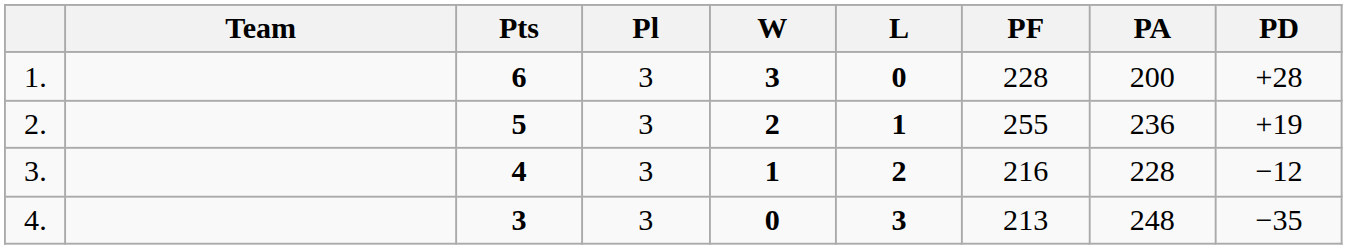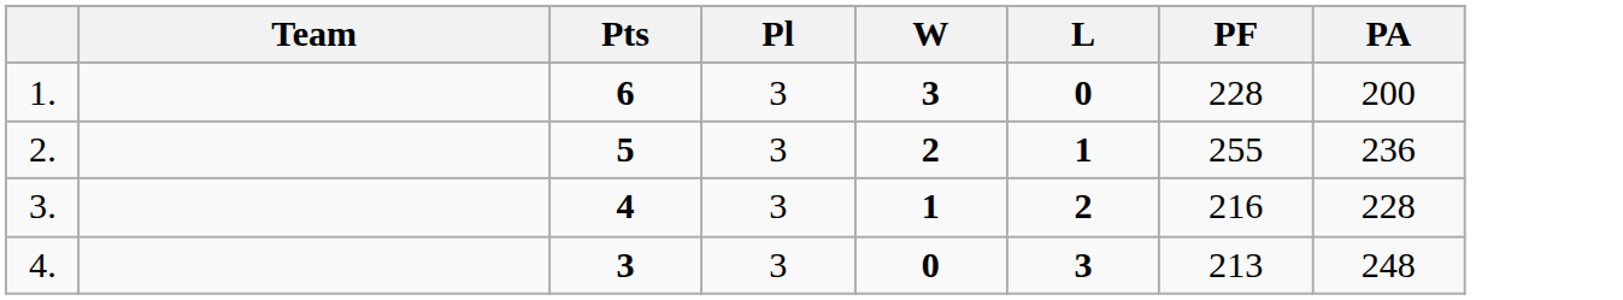 <table class=wikitable style="text-align:center">
 <tr bgcolor="#DCDCDC">
 <th width="25"></th>
 <th width="200">Team</th>
 <th width="60">Pts</th>
 <th width="60">Pl</th>
 <th width="60">W</th>
 <th width="60">L</th>
 <th width="60">PF</th>
 <th width="60">PA</th>
-<th width="60">PD</th>
 </tr>
 <tr>
 <td>1.</td>
 <td align=left></td>
 <td><strong>6</strong></td>
 <td>3</td>
 <td><strong>3</strong></td>
 <td><strong>0</strong></td>
 <td>228</td>
 <td>200</td>
-<td>+28</td>
 </tr>
 <tr>
 <td>2.</td>
 <td align=left></td>
 <td><strong>5</strong></td>
 <td>3</td>
 <td><strong>2</strong></td>
 <td><strong>1</strong></td>
 <td>255</td>
 <td>236</td>
-<td>+19</td>
 </tr>
 <tr>
 <td>3.</td>
 <td align=left></td>
 <td><strong>4</strong></td>
 <td>3</td>
 <td><strong>1</strong></td>
 <td><strong>2</strong></td>
 <td>216</td>
 <td>228</td>
-<td>−12</td>
 </tr>
 <tr>
 <td>4.</td>
 <td align=left></td>
 <td><strong>3</strong></td>
 <td>3</td>
 <td><strong>0</strong></td>
 <td><strong>3</strong></td>
 <td>213</td>
 <td>248</td>
-<td>−35</td>
 </tr>
 </table>
